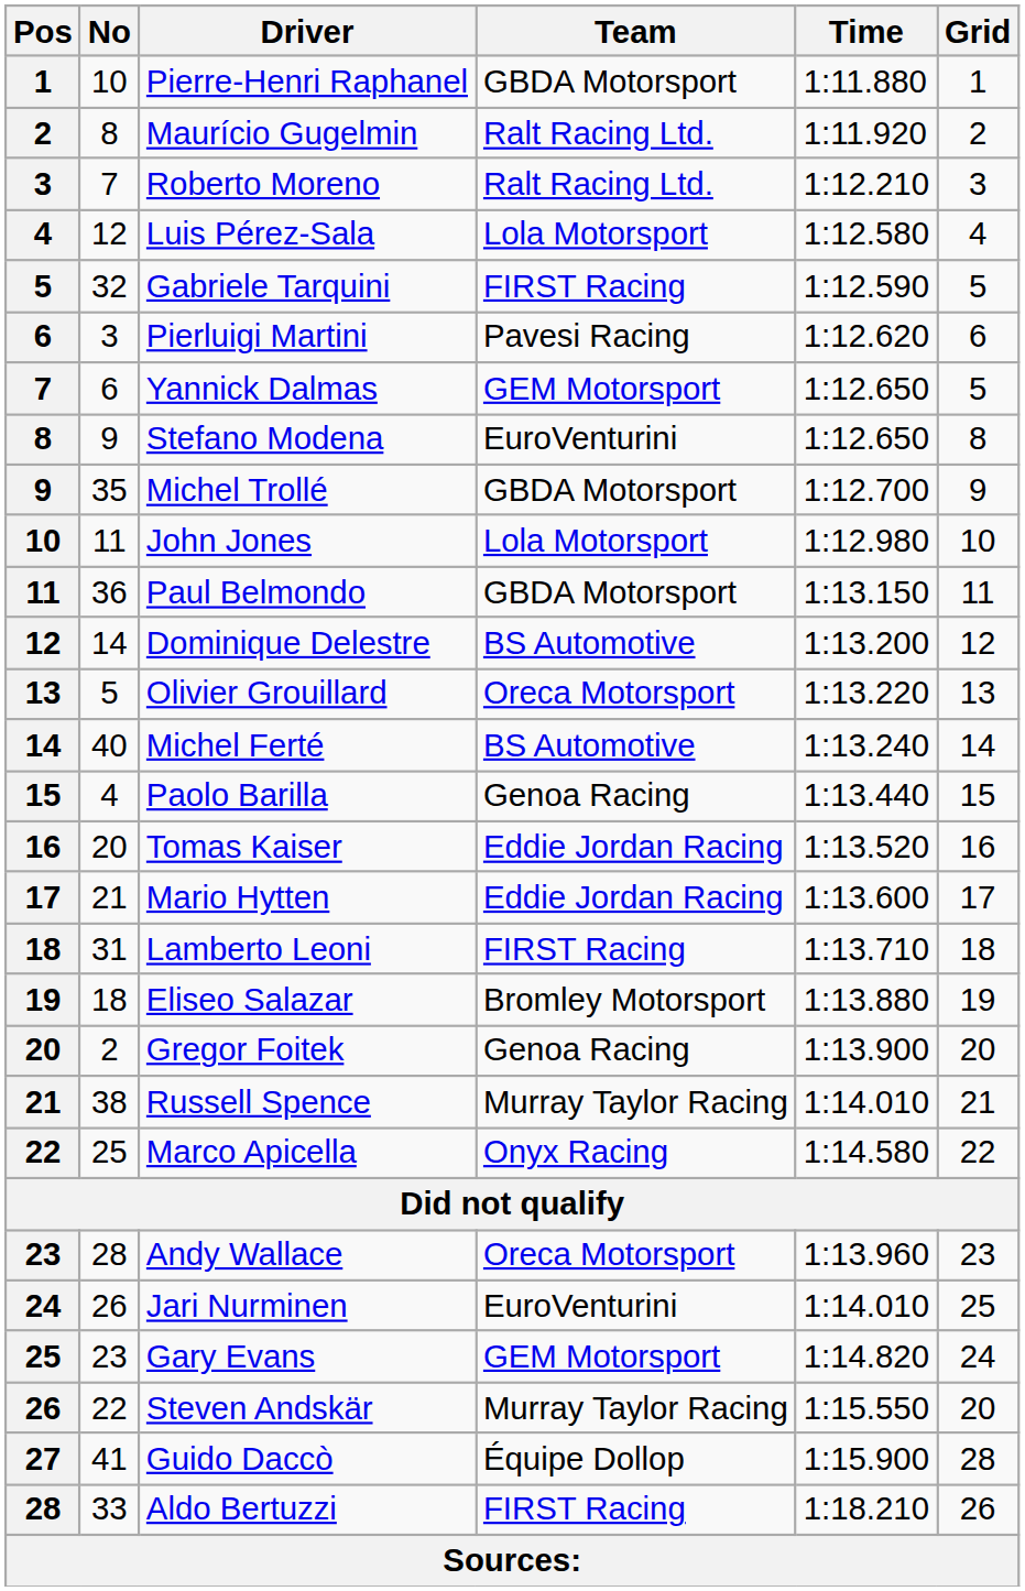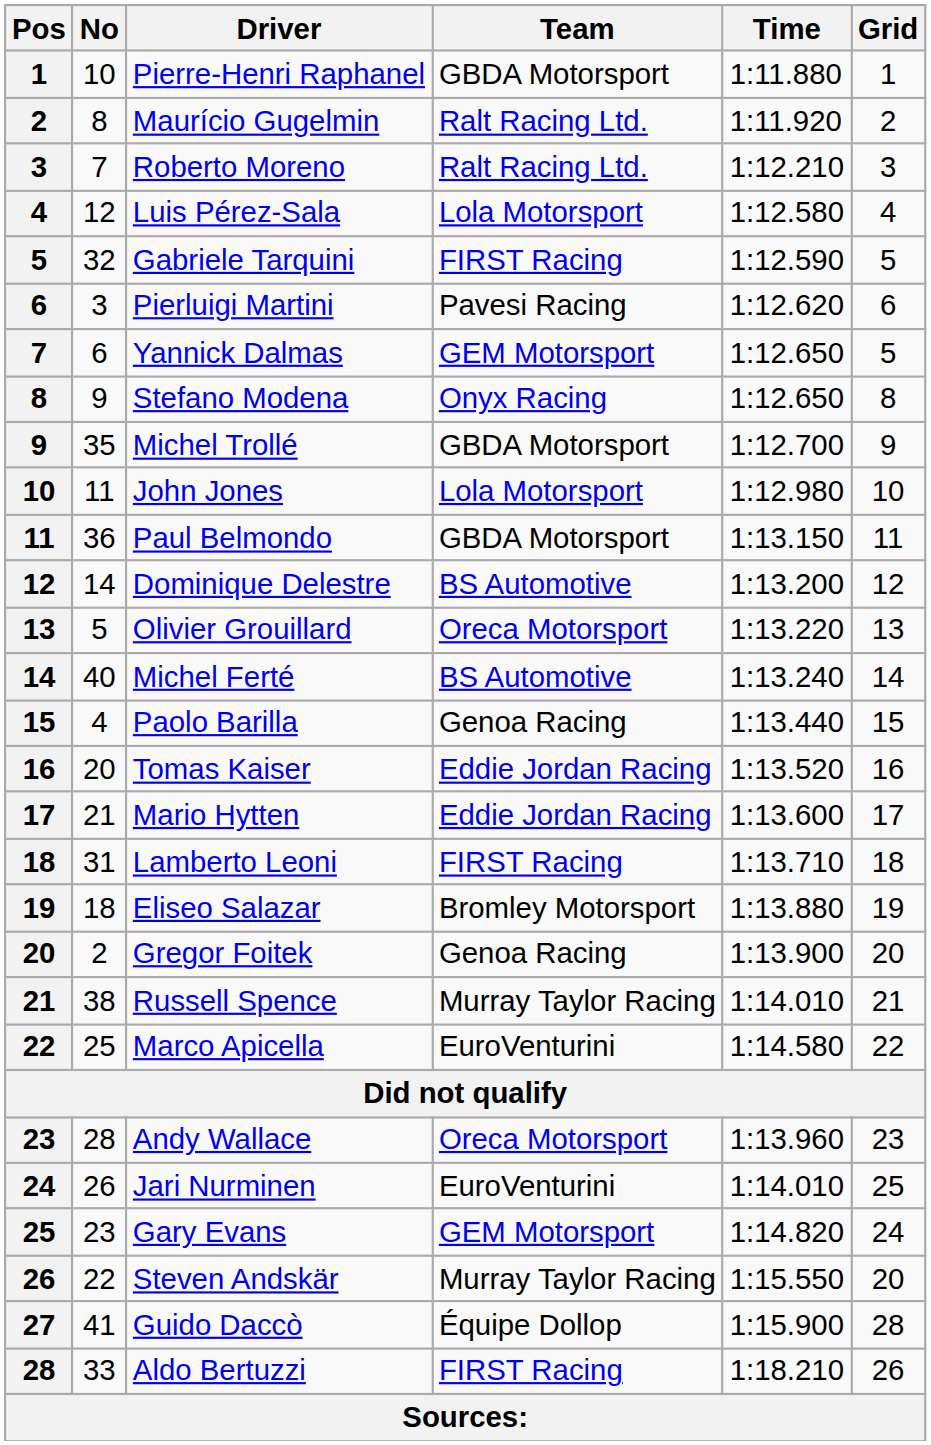 <table class="wikitable" style="font-size: 85%;">
 <tr>
 <th>Pos</th>
 <th>No</th>
 <th>Driver</th>
 <th>Team</th>
 <th>Time</th>
 <th>Grid</th>
 </tr>
 <tr>
 <th>1</th>
 <td align="center">10</td>
 <td> <a href='#'>Pierre-Henri Raphanel</a></td>
 <td>GBDA Motorsport</td>
 <td>1:11.880</td>
 <td align="center">1</td>
 </tr>
 <tr>
 <th>2</th>
 <td align="center">8</td>
 <td> <a href='#'>Maurício Gugelmin</a></td>
 <td><a href='#'>Ralt Racing Ltd.</a></td>
 <td>1:11.920</td>
 <td align="center">2</td>
 </tr>
 <tr>
 <th>3</th>
 <td align="center">7</td>
 <td> <a href='#'>Roberto Moreno</a></td>
 <td><a href='#'>Ralt Racing Ltd.</a></td>
 <td>1:12.210</td>
 <td align="center">3</td>
 </tr>
 <tr>
 <th>4</th>
 <td align="center">12</td>
 <td> <a href='#'>Luis Pérez-Sala</a></td>
 <td><a href='#'>Lola Motorsport</a></td>
 <td>1:12.580</td>
 <td align="center">4</td>
 </tr>
 <tr>
 <th>5</th>
 <td align="center">32</td>
 <td> <a href='#'>Gabriele Tarquini</a></td>
 <td><a href='#'>FIRST Racing</a></td>
 <td>1:12.590</td>
 <td align="center">5</td>
 </tr>
 <tr>
 <th>6</th>
 <td align="center">3</td>
 <td> <a href='#'>Pierluigi Martini</a></td>
 <td>Pavesi Racing</td>
 <td>1:12.620</td>
 <td align="center">6</td>
 </tr>
 <tr>
 <th>7</th>
 <td align="center">6</td>
 <td> <a href='#'>Yannick Dalmas</a></td>
 <td><a href='#'>GEM Motorsport</a></td>
 <td>1:12.650</td>
 <td align="center">5</td>
 </tr>
 <tr>
 <th>8</th>
 <td align="center">9</td>
 <td> <a href='#'>Stefano Modena</a></td>
-<td>EuroVenturini</td>
+<td><a href='#'>Onyx Racing</a></td>
 <td>1:12.650</td>
 <td align="center">8</td>
 </tr>
 <tr>
 <th>9</th>
 <td align="center">35</td>
 <td> <a href='#'>Michel Trollé</a></td>
 <td>GBDA Motorsport</td>
 <td>1:12.700</td>
 <td align="center">9</td>
 </tr>
 <tr>
 <th>10</th>
 <td align="center">11</td>
 <td> <a href='#'>John Jones</a></td>
 <td><a href='#'>Lola Motorsport</a></td>
 <td>1:12.980</td>
 <td align="center">10</td>
 </tr>
 <tr>
 <th>11</th>
 <td align="center">36</td>
 <td> <a href='#'>Paul Belmondo</a></td>
 <td>GBDA Motorsport</td>
 <td>1:13.150</td>
 <td align="center">11</td>
 </tr>
 <tr>
 <th>12</th>
 <td align="center">14</td>
 <td> <a href='#'>Dominique Delestre</a></td>
 <td><a href='#'>BS Automotive</a></td>
 <td>1:13.200</td>
 <td align="center">12</td>
 </tr>
 <tr>
 <th>13</th>
 <td align="center">5</td>
 <td> <a href='#'>Olivier Grouillard</a></td>
 <td><a href='#'>Oreca Motorsport</a></td>
 <td>1:13.220</td>
 <td align="center">13</td>
 </tr>
 <tr>
 <th>14</th>
 <td align="center">40</td>
 <td> <a href='#'>Michel Ferté</a></td>
 <td><a href='#'>BS Automotive</a></td>
 <td>1:13.240</td>
 <td align="center">14</td>
 </tr>
 <tr>
 <th>15</th>
 <td align="center">4</td>
 <td> <a href='#'>Paolo Barilla</a></td>
 <td>Genoa Racing</td>
 <td>1:13.440</td>
 <td align="center">15</td>
 </tr>
 <tr>
 <th>16</th>
 <td align="center">20</td>
 <td> <a href='#'>Tomas Kaiser</a></td>
 <td><a href='#'>Eddie Jordan Racing</a></td>
 <td>1:13.520</td>
 <td align="center">16</td>
 </tr>
 <tr>
 <th>17</th>
 <td align="center">21</td>
 <td> <a href='#'>Mario Hytten</a></td>
 <td><a href='#'>Eddie Jordan Racing</a></td>
 <td>1:13.600</td>
 <td align="center">17</td>
 </tr>
 <tr>
 <th>18</th>
 <td align="center">31</td>
 <td> <a href='#'>Lamberto Leoni</a></td>
 <td><a href='#'>FIRST Racing</a></td>
 <td>1:13.710</td>
 <td align="center">18</td>
 </tr>
 <tr>
 <th>19</th>
 <td align="center">18</td>
 <td> <a href='#'>Eliseo Salazar</a></td>
 <td>Bromley Motorsport</td>
 <td>1:13.880</td>
 <td align="center">19</td>
 </tr>
 <tr>
 <th>20</th>
 <td align="center">2</td>
 <td> <a href='#'>Gregor Foitek</a></td>
 <td>Genoa Racing</td>
 <td>1:13.900</td>
 <td align="center">20</td>
 </tr>
 <tr>
 <th>21</th>
 <td align="center">38</td>
 <td> <a href='#'>Russell Spence</a></td>
 <td>Murray Taylor Racing</td>
 <td>1:14.010</td>
 <td align="center">21</td>
 </tr>
 <tr>
 <th>22</th>
 <td align="center">25</td>
 <td> <a href='#'>Marco Apicella</a></td>
-<td><a href='#'>Onyx Racing</a></td>
+<td>EuroVenturini</td>
 <td>1:14.580</td>
 <td align="center">22</td>
 </tr>
 <tr>
 <th colspan="6">Did not qualify</th>
 </tr>
 <tr>
 <th>23</th>
 <td align="center">28</td>
 <td> <a href='#'>Andy Wallace</a></td>
 <td><a href='#'>Oreca Motorsport</a></td>
 <td>1:13.960</td>
 <td align="center">23</td>
 </tr>
 <tr>
 <th>24</th>
 <td align="center">26</td>
 <td> <a href='#'>Jari Nurminen</a></td>
 <td>EuroVenturini</td>
 <td>1:14.010</td>
 <td align="center">25</td>
 </tr>
 <tr>
 <th>25</th>
 <td align="center">23</td>
 <td> <a href='#'>Gary Evans</a></td>
 <td><a href='#'>GEM Motorsport</a></td>
 <td>1:14.820</td>
 <td align="center">24</td>
 </tr>
 <tr>
 <th>26</th>
 <td align="center">22</td>
 <td> <a href='#'>Steven Andskär</a></td>
 <td>Murray Taylor Racing</td>
 <td>1:15.550</td>
 <td align="center">20</td>
 </tr>
 <tr>
 <th>27</th>
 <td align="center">41</td>
 <td> <a href='#'>Guido Daccò</a></td>
 <td>Équipe Dollop</td>
 <td>1:15.900</td>
 <td align="center">28</td>
 </tr>
 <tr>
 <th>28</th>
 <td align="center">33</td>
 <td> <a href='#'>Aldo Bertuzzi</a></td>
 <td><a href='#'>FIRST Racing</a></td>
 <td>1:18.210</td>
 <td align="center">26</td>
 </tr>
 <tr>
 <th colspan="9">Sources:</th>
 </tr>
 <tr>
 </tr>
 </table>
